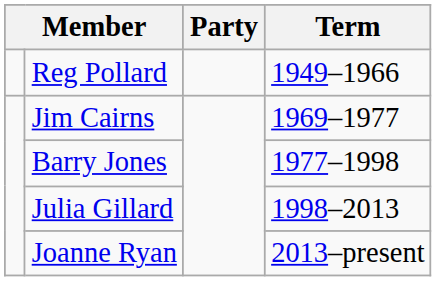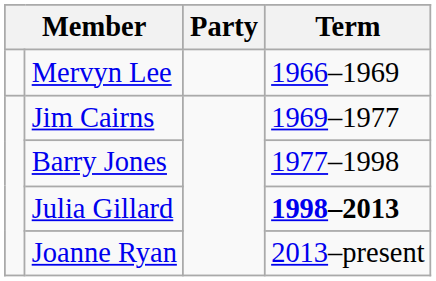 <table class="wikitable">
 <tr>
 <th colspan="2">Member</th>
 <th>Party</th>
 <th>Term</th>
 </tr>
 <tr>
 <td> </td>
-<td><a href='#'>Reg Pollard</a></td>
+<td><a href='#'>Mervyn Lee</a></td>
 <td></td>
-<td><a href='#'>1949</a>–1966</td>
+<td><a href='#'>1966</a>–1969</td>
 </tr>
 <tr>
 <td rowspan=4 > </td>
 <td><a href='#'>Jim Cairns</a></td>
 <td rowspan=4></td>
 <td><a href='#'>1969</a>–1977</td>
 </tr>
 <tr>
 <td><a href='#'>Barry Jones</a></td>
 <td><a href='#'>1977</a>–1998</td>
 </tr>
 <tr>
 <td><a href='#'>Julia Gillard</a></td>
-<td><a href='#'>1998</a>–2013</td>
+<td><strong><a href='#'>1998</a>–2013</strong></td>
 </tr>
 <tr>
 <td><a href='#'>Joanne Ryan</a></td>
 <td><a href='#'>2013</a>–present</td>
 </tr>
 </table>
